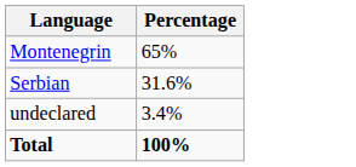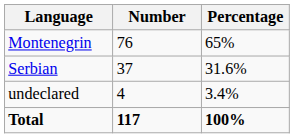 <table class="wikitable">
 <tr>
 <th width="100px">Language</th>
+<th width="80px">Number</th>
 <th width="80px">Percentage</th>
 </tr>
 <tr>
 <td><a href='#'>Montenegrin</a></td>
+<td>76</td>
 <td>65%</td>
 </tr>
 <tr>
 <td><a href='#'>Serbian</a></td>
+<td>37</td>
 <td>31.6%</td>
 </tr>
 <tr>
 <td>undeclared</td>
+<td>4</td>
 <td>3.4%</td>
 </tr>
 <tr>
 <td><strong>Total</strong></td>
+<td><strong>117</strong></td>
 <td><strong>100%</strong></td>
 </tr>
 </table>
